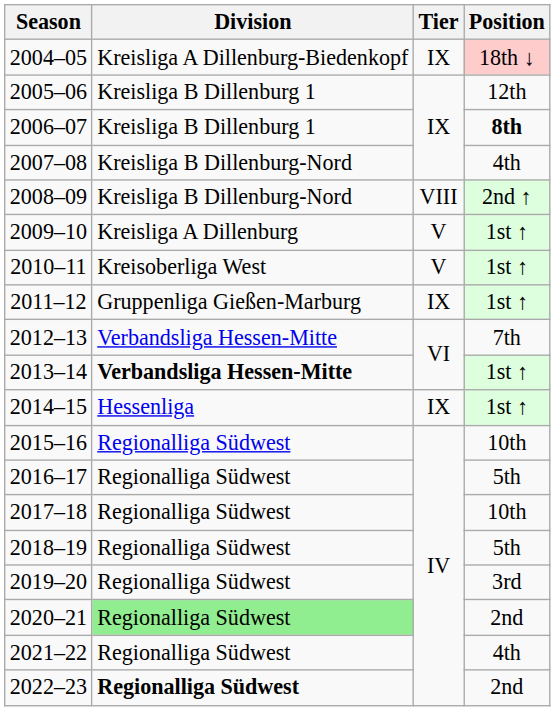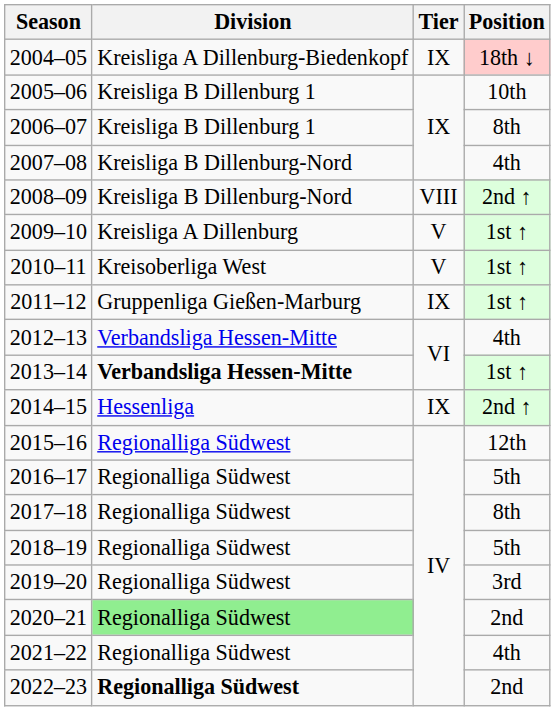 <table class="wikitable">
 <tr>
 <th>Season</th>
 <th>Division</th>
 <th>Tier</th>
 <th>Position</th>
 </tr>
 <tr align="center">
 <td>2004–05</td>
 <td align="left">Kreisliga A Dillenburg-Biedenkopf</td>
 <td>IX</td>
 <td bgcolor="#ffcccc">18th ↓</td>
 </tr>
 <tr align="center">
 <td>2005–06</td>
 <td align="left">Kreisliga B Dillenburg 1</td>
 <td rowspan=3>IX</td>
-<td>12th</td>
+<td>10th</td>
 </tr>
 <tr align="center">
 <td>2006–07</td>
 <td align="left">Kreisliga B Dillenburg 1</td>
-<td><strong>8th</strong></td>
+<td>8th</td>
 </tr>
 <tr align="center">
 <td>2007–08</td>
 <td align="left">Kreisliga B Dillenburg-Nord</td>
 <td>4th</td>
 </tr>
 <tr align="center">
 <td>2008–09</td>
 <td align="left">Kreisliga B Dillenburg-Nord</td>
 <td>VIII</td>
 <td bgcolor="#ddffdd">2nd ↑</td>
 </tr>
 <tr align="center">
 <td>2009–10</td>
 <td align="left">Kreisliga A Dillenburg</td>
 <td>V</td>
 <td bgcolor="#ddffdd">1st ↑</td>
 </tr>
 <tr align="center">
 <td>2010–11</td>
 <td align="left">Kreisoberliga West</td>
 <td>V</td>
 <td bgcolor="#ddffdd">1st ↑</td>
 </tr>
 <tr align="center">
 <td>2011–12</td>
 <td align="left">Gruppenliga Gießen-Marburg</td>
 <td>IX</td>
 <td bgcolor="#ddffdd">1st ↑</td>
 </tr>
 <tr align="center">
 <td>2012–13</td>
 <td align="left"><a href='#'>Verbandsliga Hessen-Mitte</a></td>
 <td rowspan=2>VI</td>
-<td>7th</td>
+<td>4th</td>
 </tr>
 <tr align="center">
 <td>2013–14</td>
 <td align="left"><strong>Verbandsliga Hessen-Mitte</strong></td>
 <td bgcolor="#ddffdd">1st ↑</td>
 </tr>
 <tr align="center">
 <td>2014–15</td>
 <td align="left"><a href='#'>Hessenliga</a></td>
 <td>IX</td>
-<td bgcolor="#ddffdd">1st ↑</td>
+<td bgcolor="#ddffdd">2nd ↑</td>
 </tr>
 <tr align="center">
 <td>2015–16</td>
 <td align="left"><a href='#'>Regionalliga Südwest</a></td>
 <td rowspan=8>IV</td>
-<td>10th</td>
+<td>12th</td>
 </tr>
 <tr align="center">
 <td>2016–17</td>
 <td align="left">Regionalliga Südwest</td>
 <td>5th</td>
 </tr>
 <tr align="center">
 <td>2017–18</td>
 <td align="left">Regionalliga Südwest</td>
-<td>10th</td>
+<td>8th</td>
 </tr>
 <tr align="center">
 <td>2018–19</td>
 <td align="left">Regionalliga Südwest</td>
 <td>5th</td>
 </tr>
 <tr align="center">
 <td>2019–20</td>
 <td align="left">Regionalliga Südwest</td>
 <td>3rd</td>
 </tr>
 <tr align="center">
 <td>2020–21</td>
 <td align="left" style="background: lightgreen;">Regionalliga Südwest</td>
 <td>2nd</td>
 </tr>
 <tr align="center">
 <td>2021–22</td>
 <td align="left">Regionalliga Südwest</td>
 <td>4th</td>
 </tr>
 <tr align="center">
 <td>2022–23</td>
 <td align="left"><strong>Regionalliga Südwest</strong></td>
 <td>2nd</td>
 </tr>
 </table>
